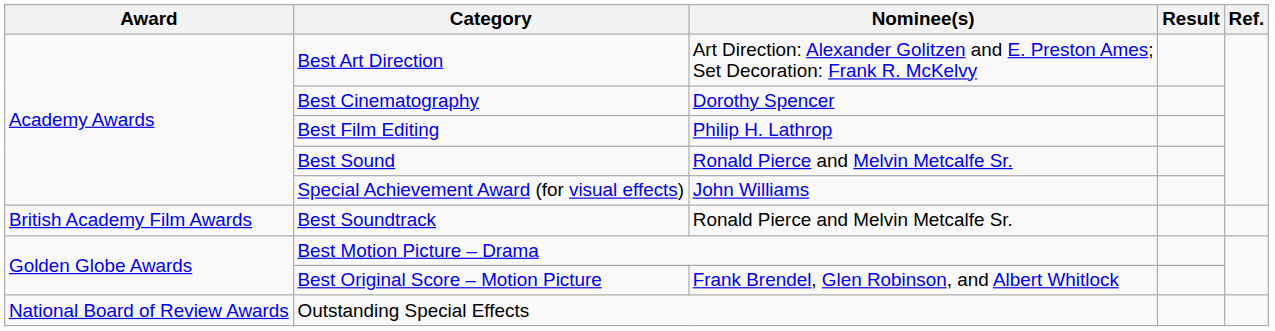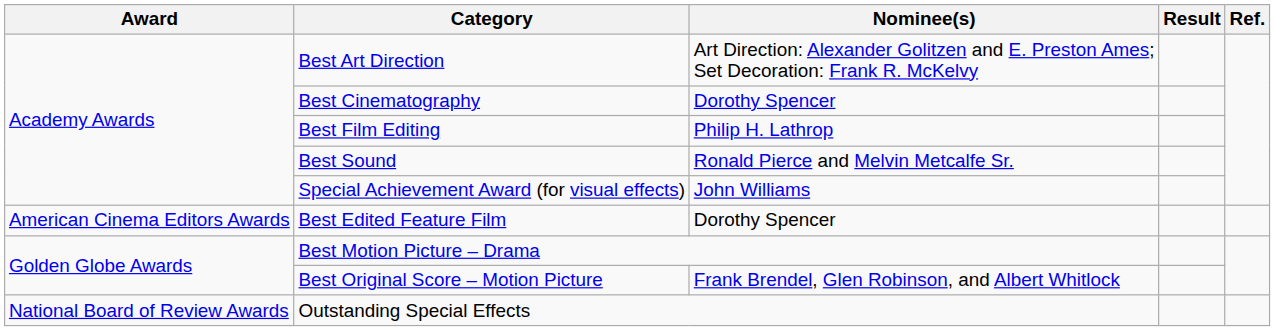 <table class="wikitable">
 <tr>
 <th>Award</th>
 <th>Category</th>
 <th>Nominee(s)</th>
 <th>Result</th>
 <th>Ref.</th>
 </tr>
 <tr>
 <td rowspan="5"><a href='#'>Academy Awards</a></td>
 <td><a href='#'>Best Art Direction</a></td>
 <td>Art Direction: <a href='#'>Alexander Golitzen</a> and <a href='#'>E. Preston Ames</a>; <br> Set Decoration: <a href='#'>Frank R. McKelvy</a></td>
 <td></td>
 <td align="center" rowspan="5"></td>
 </tr>
 <tr>
 <td><a href='#'>Best Cinematography</a></td>
 <td><a href='#'>Dorothy Spencer</a></td>
 <td></td>
 </tr>
 <tr>
 <td><a href='#'>Best Film Editing</a></td>
 <td><a href='#'>Philip H. Lathrop</a></td>
 <td></td>
 </tr>
 <tr>
 <td><a href='#'>Best Sound</a></td>
 <td><a href='#'>Ronald Pierce</a> and <a href='#'>Melvin Metcalfe Sr.</a></td>
 <td></td>
 </tr>
 <tr>
 <td><a href='#'>Special Achievement Award</a> (for <a href='#'>visual effects</a>)</td>
 <td><a href='#'>John Williams</a></td>
 <td></td>
 </tr>
 <tr>
-<td><a href='#'>British Academy Film Awards</a></td>
-<td><a href='#'>Best Soundtrack</a></td>
-<td>Ronald Pierce and Melvin Metcalfe Sr.</td>
+<td><a href='#'>American Cinema Editors Awards</a></td>
+<td><a href='#'>Best Edited Feature Film</a></td>
+<td>Dorothy Spencer</td>
 <td></td>
 <td align="center"></td>
 </tr>
 <tr>
 <td rowspan="2"><a href='#'>Golden Globe Awards</a></td>
 <td colspan="2"><a href='#'>Best Motion Picture – Drama</a></td>
 <td></td>
 <td align="center" rowspan="2"></td>
 </tr>
 <tr>
 <td><a href='#'>Best Original Score – Motion Picture</a></td>
 <td><a href='#'>Frank Brendel</a>, <a href='#'>Glen Robinson</a>, and <a href='#'>Albert Whitlock</a></td>
 <td></td>
 </tr>
 <tr>
 <td><a href='#'>National Board of Review Awards</a></td>
 <td colspan="2">Outstanding Special Effects</td>
 <td></td>
 <td align="center"></td>
 </tr>
 </table>
